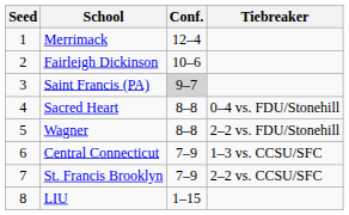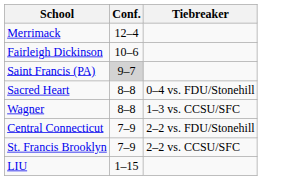 <table class="wikitable" style="text-align:center">
 <tr>
-<th>Seed</th>
 <th>School</th>
 <th>Conf.</th>
 <th>Tiebreaker</th>
 </tr>
 <tr>
-<td>1</td>
 <td align="left"><a href='#'>Merrimack</a></td>
 <td>12–4</td>
 <td align="left"></td>
 </tr>
 <tr>
-<td>2</td>
 <td align="left"><a href='#'>Fairleigh Dickinson</a></td>
 <td>10–6</td>
 <td align="left"></td>
 </tr>
 <tr>
-<td>3</td>
 <td align="left"><a href='#'>Saint Francis (PA)</a></td>
 <td style="background: lightgrey;">9–7</td>
 <td align="left"></td>
 </tr>
 <tr>
-<td>4</td>
 <td align="left"><a href='#'>Sacred Heart</a></td>
 <td>8–8</td>
 <td align="left">0–4 vs. FDU/Stonehill</td>
 </tr>
 <tr>
-<td>5</td>
 <td align="left"><a href='#'>Wagner</a></td>
 <td>8–8</td>
+<td align="left">1–3 vs. CCSU/SFC</td>
+</tr>
+<tr>
+<td align="left"><a href='#'>Central Connecticut</a></td>
+<td>7–9</td>
 <td align="left">2–2 vs. FDU/Stonehill</td>
 </tr>
 <tr>
-<td>6</td>
-<td align="left"><a href='#'>Central Connecticut</a></td>
-<td>7–9</td>
-<td align="left">1–3 vs. CCSU/SFC</td>
-</tr>
-<tr>
-<td>7</td>
 <td align="left"><a href='#'>St. Francis Brooklyn</a></td>
 <td>7–9</td>
 <td align="left">2–2 vs. CCSU/SFC</td>
 </tr>
 <tr>
-<td>8</td>
 <td align="left"><a href='#'>LIU</a></td>
 <td>1–15</td>
 <td align="left"></td>
 </tr>
 </table>
